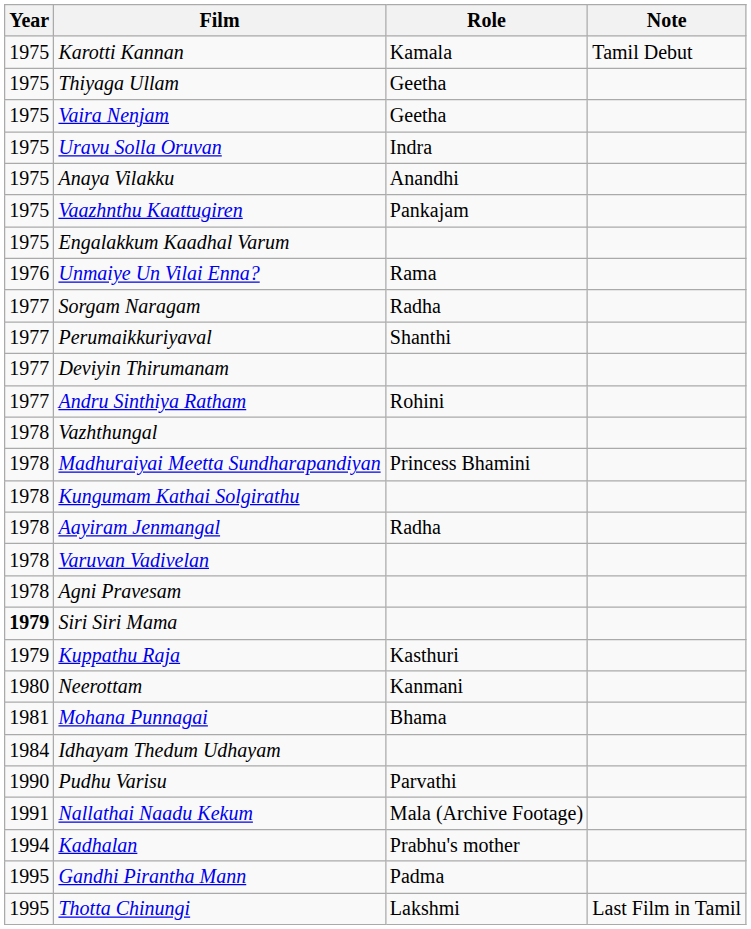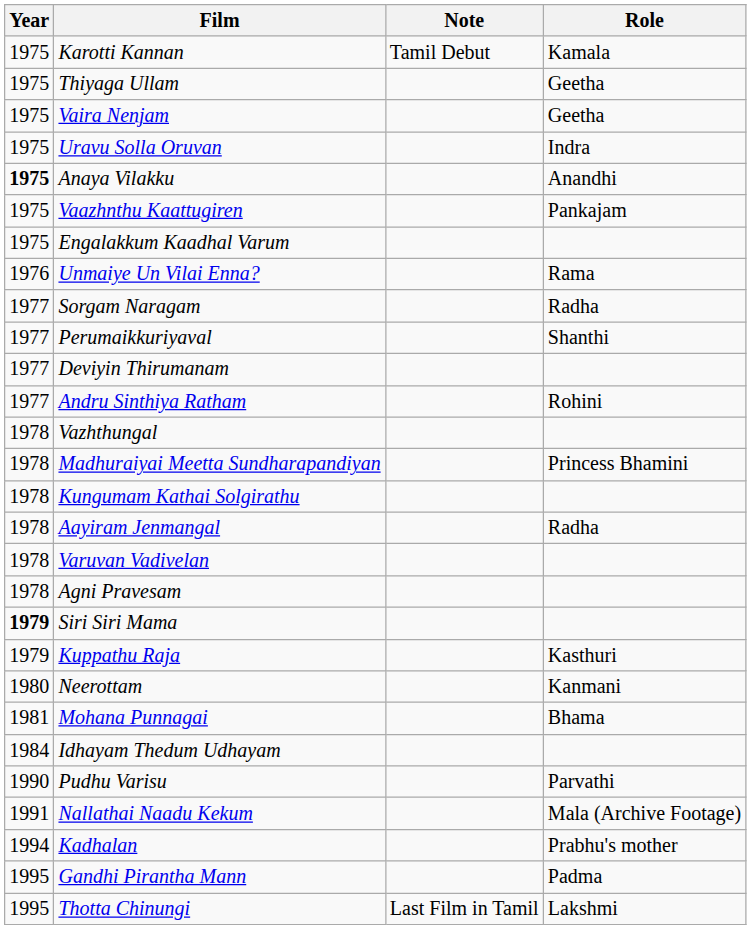 <table class="wikitable sortable">
 <tr>
 <th>Year</th>
 <th>Film</th>
+<th>Note</th>
 <th>Role</th>
-<th>Note</th>
 </tr>
 <tr>
 <td>1975</td>
 <td><em>Karotti Kannan</em></td>
+<td>Tamil Debut</td>
 <td>Kamala</td>
-<td>Tamil Debut</td>
 </tr>
 <tr>
 <td>1975</td>
 <td><em>Thiyaga Ullam</em></td>
+<td></td>
 <td>Geetha</td>
-<td></td>
 </tr>
 <tr>
 <td>1975</td>
 <td><em><a href='#'>Vaira Nenjam</a></em></td>
+<td></td>
 <td>Geetha</td>
-<td></td>
 </tr>
 <tr>
 <td>1975</td>
 <td><em><a href='#'>Uravu Solla Oruvan</a></em></td>
+<td></td>
 <td>Indra</td>
-<td></td>
 </tr>
 <tr>
-<td>1975</td>
+<td><strong>1975</strong></td>
 <td><em>Anaya Vilakku</em></td>
+<td></td>
 <td>Anandhi</td>
-<td></td>
 </tr>
 <tr>
 <td>1975</td>
 <td><em><a href='#'>Vaazhnthu Kaattugiren</a></em></td>
+<td></td>
 <td>Pankajam</td>
-<td></td>
 </tr>
 <tr>
 <td>1975</td>
 <td><em>Engalakkum Kaadhal Varum</em></td>
 <td></td>
 <td></td>
 </tr>
 <tr>
 <td>1976</td>
 <td><em><a href='#'>Unmaiye Un Vilai Enna?</a></em></td>
+<td></td>
 <td>Rama</td>
-<td></td>
 </tr>
 <tr>
 <td>1977</td>
 <td><em>Sorgam Naragam</em></td>
+<td></td>
 <td>Radha</td>
-<td></td>
 </tr>
 <tr>
 <td>1977</td>
 <td><em>Perumaikkuriyaval</em></td>
+<td></td>
 <td>Shanthi</td>
-<td></td>
 </tr>
 <tr>
 <td>1977</td>
 <td><em>Deviyin Thirumanam</em></td>
 <td></td>
 <td></td>
 </tr>
 <tr>
 <td>1977</td>
 <td><em><a href='#'>Andru Sinthiya Ratham</a></em></td>
+<td></td>
 <td>Rohini</td>
-<td></td>
 </tr>
 <tr>
 <td>1978</td>
 <td><em>Vazhthungal</em></td>
 <td></td>
 <td></td>
 </tr>
 <tr>
 <td>1978</td>
 <td><em><a href='#'>Madhuraiyai Meetta Sundharapandiyan</a></em></td>
+<td></td>
 <td>Princess Bhamini</td>
-<td></td>
 </tr>
 <tr>
 <td>1978</td>
 <td><em><a href='#'>Kungumam Kathai Solgirathu</a></em></td>
 <td></td>
 <td></td>
 </tr>
 <tr>
 <td>1978</td>
 <td><em><a href='#'>Aayiram Jenmangal</a></em></td>
+<td></td>
 <td>Radha</td>
-<td></td>
 </tr>
 <tr>
 <td>1978</td>
 <td><em><a href='#'>Varuvan Vadivelan</a></em></td>
 <td></td>
 <td></td>
 </tr>
 <tr>
 <td>1978</td>
 <td><em>Agni Pravesam</em></td>
 <td></td>
 <td></td>
 </tr>
 <tr>
 <td><strong>1979</strong></td>
 <td><em>Siri Siri Mama</em></td>
 <td></td>
 <td></td>
 </tr>
 <tr>
 <td>1979</td>
 <td><em><a href='#'>Kuppathu Raja</a></em></td>
+<td></td>
 <td>Kasthuri</td>
-<td></td>
 </tr>
 <tr>
 <td>1980</td>
 <td><em>Neerottam</em></td>
+<td></td>
 <td>Kanmani</td>
-<td></td>
 </tr>
 <tr>
 <td>1981</td>
 <td><em><a href='#'>Mohana Punnagai</a></em></td>
+<td></td>
 <td>Bhama</td>
-<td></td>
 </tr>
 <tr>
 <td>1984</td>
 <td><em>Idhayam Thedum Udhayam</em></td>
 <td></td>
 <td></td>
 </tr>
 <tr>
 <td>1990</td>
 <td><em>Pudhu Varisu</em></td>
+<td></td>
 <td>Parvathi</td>
-<td></td>
 </tr>
 <tr>
 <td>1991</td>
 <td><em><a href='#'>Nallathai Naadu Kekum</a></em></td>
+<td></td>
 <td>Mala (Archive Footage)</td>
-<td></td>
 </tr>
 <tr>
 <td>1994</td>
 <td><em><a href='#'>Kadhalan</a></em></td>
+<td></td>
 <td>Prabhu's mother</td>
-<td></td>
 </tr>
 <tr>
 <td>1995</td>
 <td><em><a href='#'>Gandhi Pirantha Mann</a></em></td>
+<td></td>
 <td>Padma</td>
-<td></td>
 </tr>
 <tr>
 <td>1995</td>
 <td><em><a href='#'>Thotta Chinungi</a></em></td>
+<td>Last Film in Tamil</td>
 <td>Lakshmi</td>
-<td>Last Film in Tamil</td>
 </tr>
 </table>
